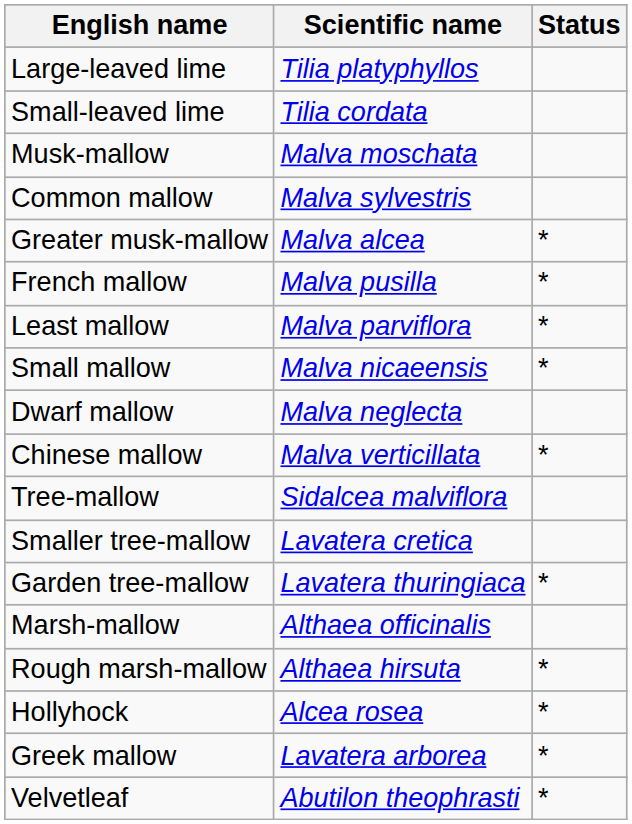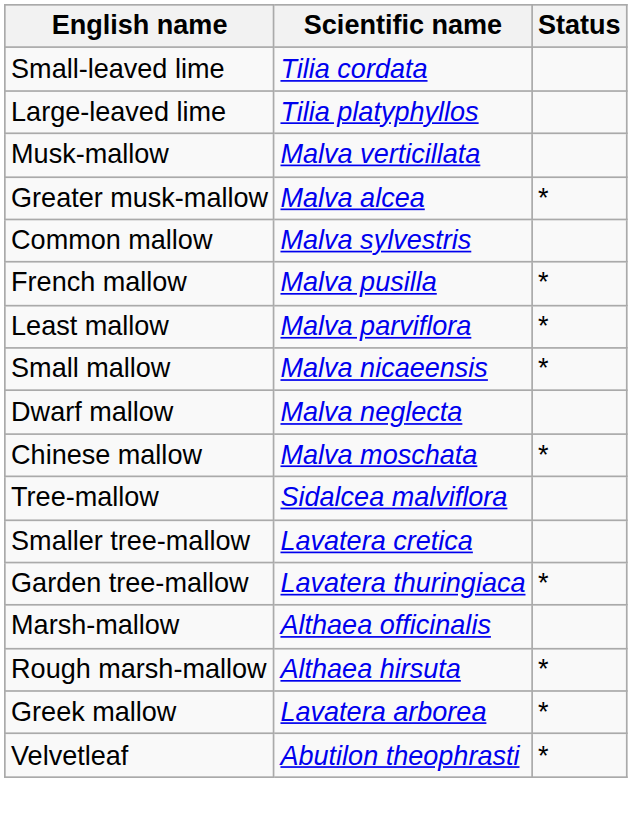 <table class="wikitable" |>
 <tr>
 <th>English name</th>
 <th>Scientific name</th>
 <th>Status</th>
 </tr>
 <tr>
+<td>Small-leaved lime</td>
+<td><em><a href='#'>Tilia cordata</a></em></td>
+<td></td>
+</tr>
+<tr>
 <td>Large-leaved lime</td>
 <td><em><a href='#'>Tilia platyphyllos</a></em></td>
 <td></td>
 </tr>
 <tr>
-<td>Small-leaved lime</td>
-<td><em><a href='#'>Tilia cordata</a></em></td>
-<td></td>
-</tr>
-<tr>
 <td>Musk-mallow</td>
-<td><em><a href='#'>Malva moschata</a></em></td>
-<td></td>
-</tr>
-<tr>
-<td>Common mallow</td>
-<td><em><a href='#'>Malva sylvestris</a></em></td>
+<td><em><a href='#'>Malva verticillata</a></em></td>
 <td></td>
 </tr>
 <tr>
 <td>Greater musk-mallow</td>
 <td><em><a href='#'>Malva alcea</a></em></td>
 <td>*</td>
+</tr>
+<tr>
+<td>Common mallow</td>
+<td><em><a href='#'>Malva sylvestris</a></em></td>
+<td></td>
 </tr>
 <tr>
 <td>French mallow</td>
 <td><em><a href='#'>Malva pusilla</a></em></td>
 <td>*</td>
 </tr>
 <tr>
 <td>Least mallow</td>
 <td><em><a href='#'>Malva parviflora</a></em></td>
 <td>*</td>
 </tr>
 <tr>
 <td>Small mallow</td>
 <td><em><a href='#'>Malva nicaeensis</a></em></td>
 <td>*</td>
 </tr>
 <tr>
 <td>Dwarf mallow</td>
 <td><em><a href='#'>Malva neglecta</a></em></td>
 <td></td>
 </tr>
 <tr>
 <td>Chinese mallow</td>
-<td><em><a href='#'>Malva verticillata</a></em></td>
+<td><em><a href='#'>Malva moschata</a></em></td>
 <td>*</td>
 </tr>
 <tr>
 <td>Tree-mallow</td>
 <td><em><a href='#'>Sidalcea malviflora</a></em></td>
 <td></td>
 </tr>
 <tr>
 <td>Smaller tree-mallow</td>
 <td><em><a href='#'>Lavatera cretica</a></em></td>
 <td></td>
 </tr>
 <tr>
 <td>Garden tree-mallow</td>
 <td><em><a href='#'>Lavatera thuringiaca</a></em></td>
 <td>*</td>
 </tr>
 <tr>
 <td>Marsh-mallow</td>
 <td><em><a href='#'>Althaea officinalis</a></em></td>
 <td></td>
 </tr>
 <tr>
 <td>Rough marsh-mallow</td>
 <td><em><a href='#'>Althaea hirsuta</a></em></td>
 <td>*</td>
 </tr>
 <tr>
-<td>Hollyhock</td>
-<td><em><a href='#'>Alcea rosea</a></em></td>
-<td>*</td>
-</tr>
-<tr>
 <td>Greek mallow</td>
 <td><em><a href='#'>Lavatera arborea</a></em></td>
 <td>*</td>
 </tr>
 <tr>
 <td>Velvetleaf</td>
 <td><em><a href='#'>Abutilon theophrasti</a></em></td>
 <td>*</td>
 </tr>
 </table>
